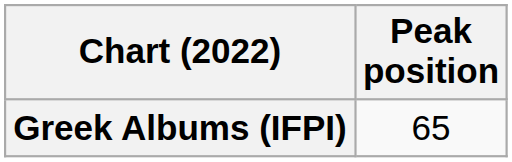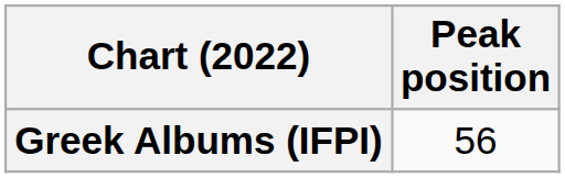 <table class="wikitable  plainrowheaders" style="text-align:center;">
 <tr>
 <th scope="col">Chart (2022)</th>
 <th scope="col">Peak<br>position</th>
 </tr>
 <tr>
 <th scope="row">Greek Albums (IFPI)</th>
-<td>65</td>
+<td>56</td>
 </tr>
 </table>
